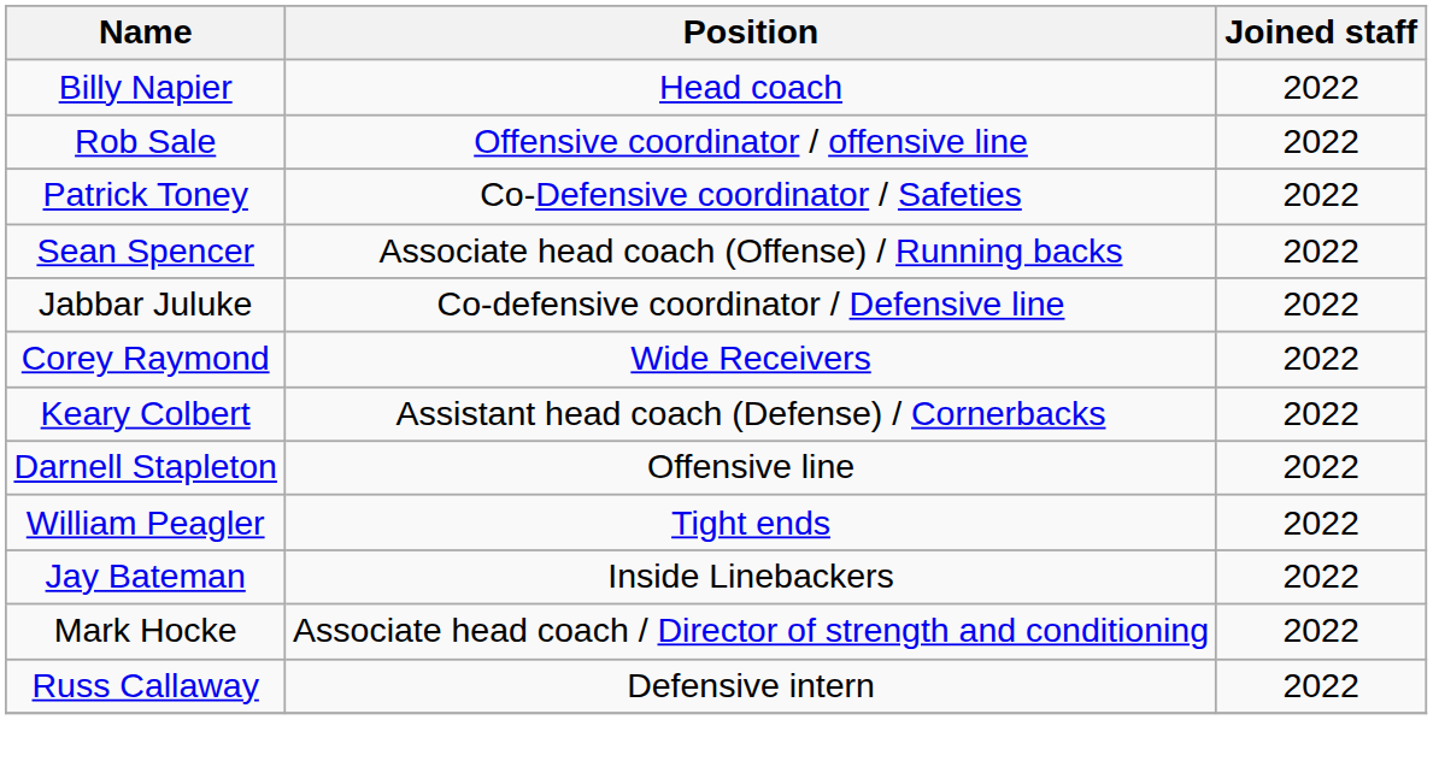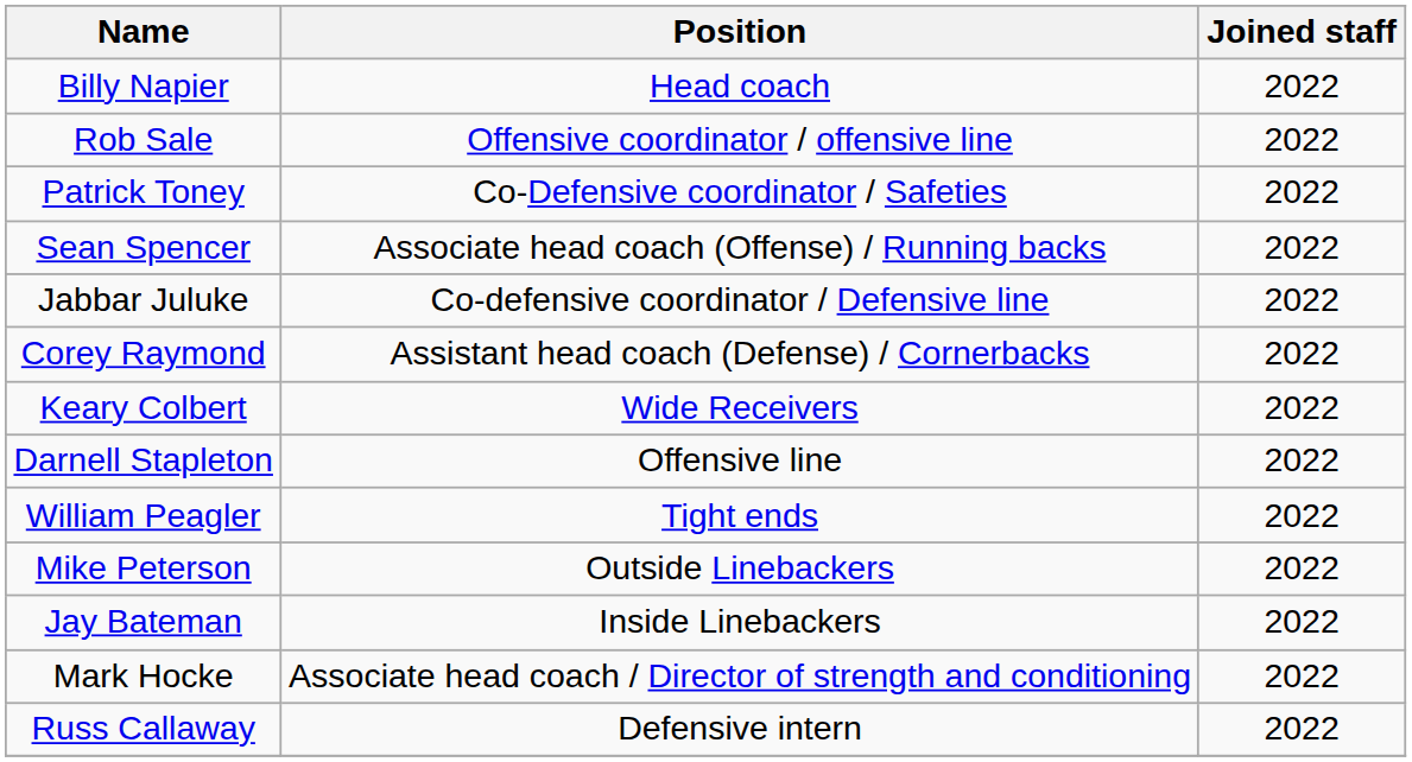 <table class="wikitable">
 <tr>
 <th>Name</th>
 <th>Position</th>
 <th>Joined staff</th>
 </tr>
 <tr align="center">
 <td><a href='#'>Billy Napier</a></td>
 <td><a href='#'>Head coach</a></td>
 <td>2022</td>
 </tr>
 <tr align="center">
 <td><a href='#'>Rob Sale</a></td>
 <td><a href='#'>Offensive coordinator</a> / <a href='#'>offensive line</a></td>
 <td>2022</td>
 </tr>
 <tr align="center">
 <td><a href='#'>Patrick Toney</a></td>
 <td>Co-<a href='#'>Defensive coordinator</a> / <a href='#'>Safeties</a></td>
 <td>2022</td>
 </tr>
 <tr align="center">
 <td><a href='#'>Sean Spencer</a></td>
 <td>Associate head coach (Offense) / <a href='#'>Running backs</a></td>
 <td>2022</td>
 </tr>
 <tr align="center">
 <td>Jabbar Juluke</td>
 <td>Co-defensive coordinator / <a href='#'>Defensive line</a></td>
 <td>2022</td>
 </tr>
 <tr align="center">
 <td><a href='#'>Corey Raymond</a></td>
-<td><a href='#'>Wide Receivers</a></td>
+<td>Assistant head coach (Defense) / <a href='#'>Cornerbacks</a></td>
 <td>2022</td>
 </tr>
 <tr align="center">
 <td><a href='#'>Keary Colbert</a></td>
-<td>Assistant head coach (Defense) / <a href='#'>Cornerbacks</a></td>
+<td><a href='#'>Wide Receivers</a></td>
 <td>2022</td>
 </tr>
 <tr align="center">
 <td><a href='#'>Darnell Stapleton</a></td>
 <td>Offensive line</td>
 <td>2022</td>
 </tr>
 <tr align="center">
 <td><a href='#'>William Peagler</a></td>
 <td><a href='#'>Tight ends</a></td>
+<td>2022</td>
+</tr>
+<tr align="center">
+<td><a href='#'>Mike Peterson</a></td>
+<td>Outside <a href='#'>Linebackers</a></td>
 <td>2022</td>
 </tr>
 <tr align="center">
 <td><a href='#'>Jay Bateman</a></td>
 <td>Inside Linebackers</td>
 <td>2022</td>
 </tr>
 <tr align="center">
 <td>Mark Hocke</td>
 <td>Associate head coach / <a href='#'>Director of strength and conditioning</a></td>
 <td>2022</td>
 </tr>
 <tr align="center">
 <td><a href='#'>Russ Callaway</a></td>
 <td>Defensive intern</td>
 <td>2022</td>
 </tr>
 <tr align="center">
 </tr>
 </table>
